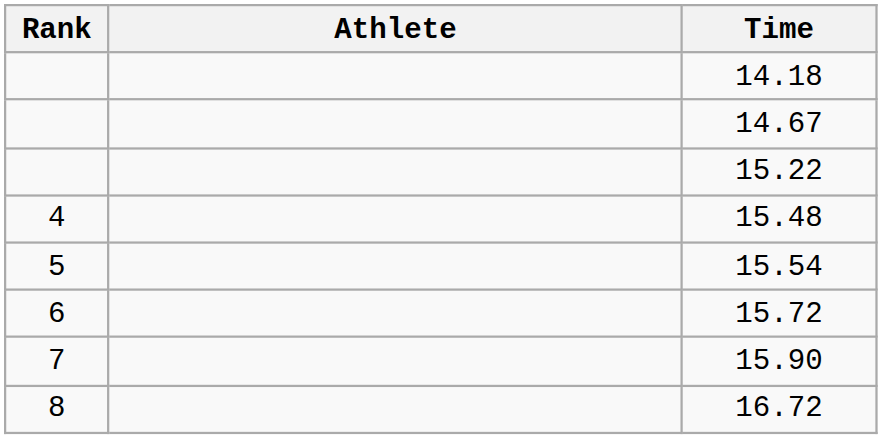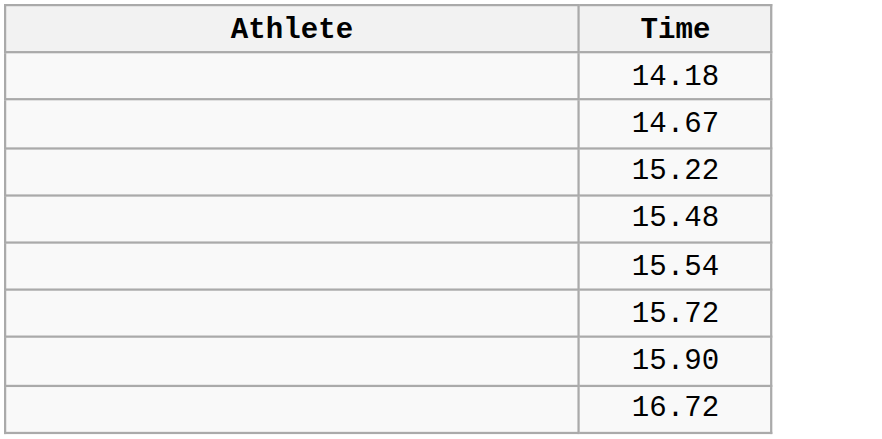 <table class=wikitable style="text-align:center">
 <tr>
-<th width=40>Rank</th>
 <th width=250>Athlete</th>
 <th width=80>Time</th>
 </tr>
 <tr>
-<td></td>
 <td align=left></td>
 <td>14.18</td>
 </tr>
 <tr>
-<td></td>
 <td align=left></td>
 <td>14.67</td>
 </tr>
 <tr>
-<td></td>
 <td align=left></td>
 <td>15.22</td>
 </tr>
 <tr>
-<td>4</td>
 <td align=left></td>
 <td>15.48</td>
 </tr>
 <tr>
-<td>5</td>
 <td align=left></td>
 <td>15.54</td>
 </tr>
 <tr>
-<td>6</td>
 <td align=left></td>
 <td>15.72</td>
 </tr>
 <tr>
-<td>7</td>
 <td align=left></td>
 <td>15.90</td>
 </tr>
 <tr>
-<td>8</td>
 <td align=left></td>
 <td>16.72</td>
 </tr>
 </table>
